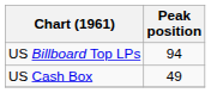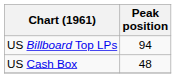 <table class="wikitable">
 <tr>
 <th>Chart (1961)</th>
 <th>Peak<br>position</th>
 </tr>
 <tr>
 <td>US <a href='#'><em>Billboard</em> Top LPs</a></td>
 <td align="center">94</td>
 </tr>
 <tr>
 <td>US <a href='#'>Cash Box</a></td>
-<td align="center">49</td>
+<td align="center">48</td>
 </tr>
 <tr>
 </tr>
 </table>
